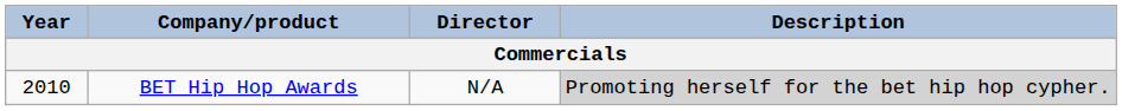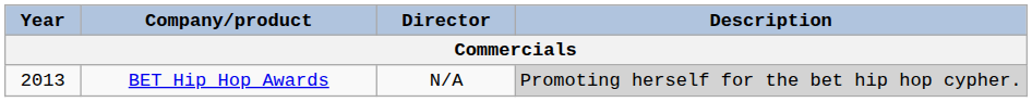 <table class="wikitable">
 <tr style="text-align:center;">
 <th style="background:#B0C4DE;">Year</th>
 <th style="background:#B0C4DE;">Company/product</th>
 <th style="background:#B0C4DE;">Director</th>
 <th style="width:50%; background:#B0C4DE;">Description</th>
 </tr>
 <tr>
 <th colspan="5">Commercials</th>
 </tr>
 <tr style="text-align:center;">
-<td>2010</td>
+<td>2013</td>
 <td><a href='#'>BET Hip Hop Awards</a></td>
 <td>N/A</td>
 <td style="background: lightgrey;">Promoting herself for the bet hip hop cypher.</td>
 </tr>
 </table>
